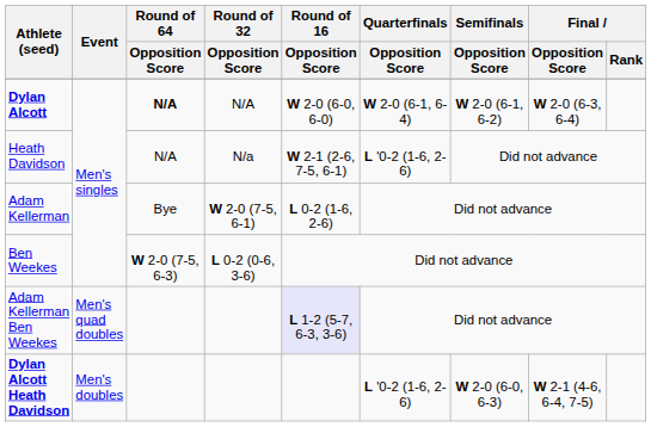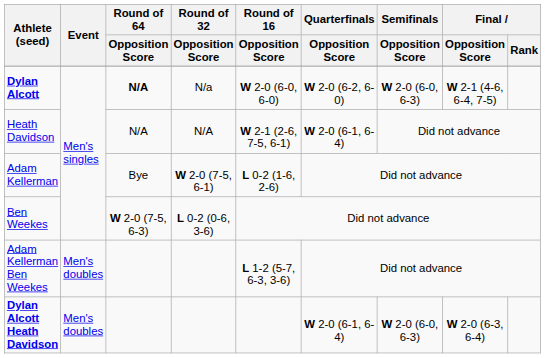 <table class=wikitable>
 <tr>
 <th rowspan="2">Athlete (seed)</th>
 <th rowspan="2">Event</th>
 <th>Round of 64</th>
 <th>Round of 32</th>
 <th>Round of 16</th>
 <th>Quarterfinals</th>
 <th>Semifinals</th>
 <th colspan="2">Final / </th>
 </tr>
 <tr>
 <th>Opposition<br>Score</th>
 <th>Opposition<br>Score</th>
 <th>Opposition<br>Score</th>
 <th>Opposition<br>Score</th>
 <th>Opposition<br>Score</th>
 <th>Opposition<br>Score</th>
 <th>Rank</th>
 </tr>
 <tr>
 </tr>
 <tr>
 <td><strong><a href='#'>Dylan Alcott</a></strong></td>
 <td rowspan="4"><a href='#'>Men's singles</a></td>
 <td align="center"><strong>N/A</strong></td>
-<td align="center">N/A</td>
+<td align="center">N/a</td>
 <td align="center"><br><strong>W</strong> 2-0 (6-0, 6-0)</td>
-<td align="center"><br><strong>W</strong> 2-0 (6-1, 6-4)</td>
-<td align="center"><br><strong>W</strong> 2-0 (6-1, 6-2)</td>
-<td align="center"> <br><strong>W</strong> 2-0 (6-3, 6-4)</td>
+<td align="center"><br><strong>W</strong> 2-0 (6-2, 6-0)</td>
+<td align="center"><br><strong>W</strong> 2-0 (6-0, 6-3)</td>
+<td align="center"><br> <strong>W</strong> 2-1 (4-6, 6-4, 7-5)</td>
 <td align="center"></td>
 </tr>
 <tr>
 <td><a href='#'>Heath Davidson</a></td>
 <td align="center">N/A</td>
-<td align="center">N/a</td>
+<td align="center">N/A</td>
 <td align="center"><br><strong>W</strong> 2-1 (2-6, 7-5, 6-1)</td>
-<td align="center"><br><strong>L</strong> '0-2 (1-6, 2-6)</td>
+<td align="center"><br><strong>W</strong> 2-0 (6-1, 6-4)</td>
 <td align="center" colspan=3>Did not advance</td>
 </tr>
 <tr>
 <td><a href='#'>Adam Kellerman</a></td>
 <td align="center">Bye</td>
 <td align="center"><br> <strong>W</strong> 2-0 (7-5, 6-1)</td>
 <td align="center"><br> <strong>L</strong> 0-2 (1-6, 2-6)</td>
 <td align="center" colspan=4>Did not advance</td>
 </tr>
 <tr>
 <td><a href='#'>Ben Weekes</a></td>
 <td align="center"><br><strong>W</strong> 2-0 (7-5, 6-3)</td>
 <td align="center"><br> <strong>L</strong> 0-2 (0-6, 3-6)</td>
 <td align="center" colspan=5>Did not advance</td>
 </tr>
 <tr>
 <td><a href='#'>Adam Kellerman</a><br><a href='#'>Ben Weekes</a></td>
-<td><a href='#'>Men's quad doubles</a></td>
+<td><a href='#'>Men's doubles</a></td>
 <td align="center"></td>
 <td align="center"></td>
-<td align="center" style="background: lavender;"><br><strong>L</strong> 1-2 (5-7, 6-3, 3-6)</td>
+<td align="center"><br><strong>L</strong> 1-2 (5-7, 6-3, 3-6)</td>
 <td align="center" colspan=5>Did not advance</td>
 </tr>
 <tr>
 <td><strong><a href='#'>Dylan Alcott</a><br><a href='#'>Heath Davidson</a></strong></td>
 <td><a href='#'>Men's doubles</a></td>
 <td align="center"></td>
 <td align="center"></td>
 <td align="center"></td>
-<td align="center"><br><strong>L</strong> '0-2 (1-6, 2-6)</td>
+<td align="center"><br><strong>W</strong> 2-0 (6-1, 6-4)</td>
 <td align="center"><br><strong>W</strong> 2-0 (6-0, 6-3)</td>
-<td align="center"><br> <strong>W</strong> 2-1 (4-6, 6-4, 7-5)</td>
+<td align="center"> <br><strong>W</strong> 2-0 (6-3, 6-4)</td>
 <td align="center"></td>
 </tr>
 </table>
